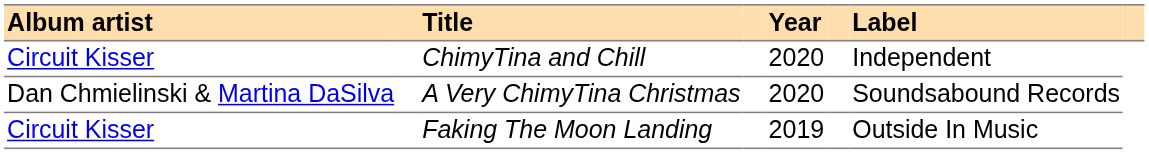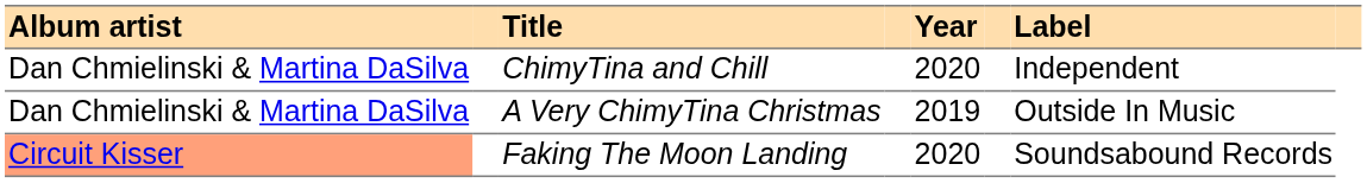 <table cellspacing="0" cellpadding="2" border="0">
 <tr style="background:#ffdead;">
 <th style="text-align:left; border-bottom:1px solid gray; border-top:1px solid gray;">Album artist</th>
 <th style="width:10px; border-bottom:1px solid gray; border-top:1px solid gray;"></th>
 <th style="text-align:left; border-bottom:1px solid gray; border-top:1px solid gray;">Title</th>
 <th style="width:10px; border-bottom:1px solid gray; border-top:1px solid gray;"></th>
 <th style="text-align:left; border-bottom:1px solid gray; border-top:1px solid gray;">Year</th>
 <th style="width:10px; border-bottom:1px solid gray; border-top:1px solid gray;"></th>
 <th style="text-align:left; border-bottom:1px solid gray; border-top:1px solid gray;">Label</th>
 <th style="width:10px; border-bottom:1px solid gray; border-top:1px solid gray;"></th>
 </tr>
 <tr>
-<td style="border-bottom:1px solid gray;"><a href='#'>Circuit Kisser</a></td>
+<td style="border-bottom:1px solid gray;">Dan Chmielinski & <a href='#'>Martina DaSilva</a></td>
 <td style="border-bottom:1px solid gray;"></td>
 <td style="border-bottom:1px solid gray;"><em>ChimyTina and Chill</em></td>
 <td style="border-bottom:1px solid gray;"></td>
 <td style="border-bottom:1px solid gray;">2020</td>
 <td style="border-bottom:1px solid gray;"></td>
 <td style="border-bottom:1px solid gray;">Independent</td>
 </tr>
 <tr>
 <td style="border-bottom:1px solid gray;">Dan Chmielinski & <a href='#'>Martina DaSilva</a></td>
 <td style="border-bottom:1px solid gray;"></td>
 <td style="border-bottom:1px solid gray;"><em>A Very ChimyTina Christmas</em></td>
 <td style="border-bottom:1px solid gray;"></td>
+<td style="border-bottom:1px solid gray;">2019</td>
+<td style="border-bottom:1px solid gray;"></td>
+<td style="border-bottom:1px solid gray;">Outside In Music</td>
+</tr>
+<tr>
+<td style="background: lightsalmon; border-bottom:1px solid gray;"><a href='#'>Circuit Kisser</a></td>
+<td style="border-bottom:1px solid gray;"></td>
+<td style="border-bottom:1px solid gray;"><em>Faking The Moon Landing</em></td>
+<td style="border-bottom:1px solid gray;"></td>
 <td style="border-bottom:1px solid gray;">2020</td>
 <td style="border-bottom:1px solid gray;"></td>
 <td style="border-bottom:1px solid gray;">Soundsabound Records</td>
 </tr>
-<tr>
-<td style="border-bottom:1px solid gray;"><a href='#'>Circuit Kisser</a></td>
-<td style="border-bottom:1px solid gray;"></td>
-<td style="border-bottom:1px solid gray;"><em>Faking The Moon Landing</em></td>
-<td style="border-bottom:1px solid gray;"></td>
-<td style="border-bottom:1px solid gray;">2019</td>
-<td style="border-bottom:1px solid gray;"></td>
-<td style="border-bottom:1px solid gray;">Outside In Music</td>
-</tr>
 </table>
